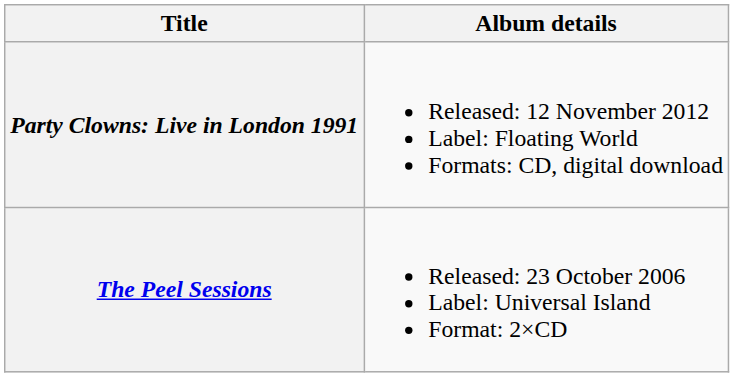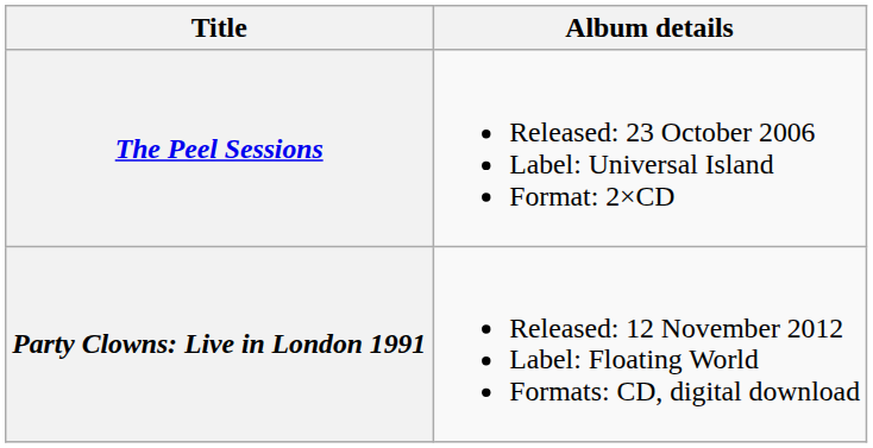 <table class="wikitable plainrowheaders">
 <tr>
 <th scope="col">Title</th>
 <th scope="col">Album details</th>
 </tr>
 <tr>
+<th scope="row"><em><a href='#'>The Peel Sessions</a></em></th>
+<td><br><ul><li>Released: 23 October 2006</li><li>Label: Universal Island </li><li>Format: 2×CD</li></ul></td>
+</tr>
+<tr>
 <th scope="row"><em>Party Clowns: Live in London 1991</em></th>
 <td><br><ul><li>Released: 12 November 2012</li><li>Label: Floating World </li><li>Formats: CD, digital download</li></ul></td>
 </tr>
-<tr>
-<th scope="row"><em><a href='#'>The Peel Sessions</a></em></th>
-<td><br><ul><li>Released: 23 October 2006</li><li>Label: Universal Island </li><li>Format: 2×CD</li></ul></td>
-</tr>
 </table>
